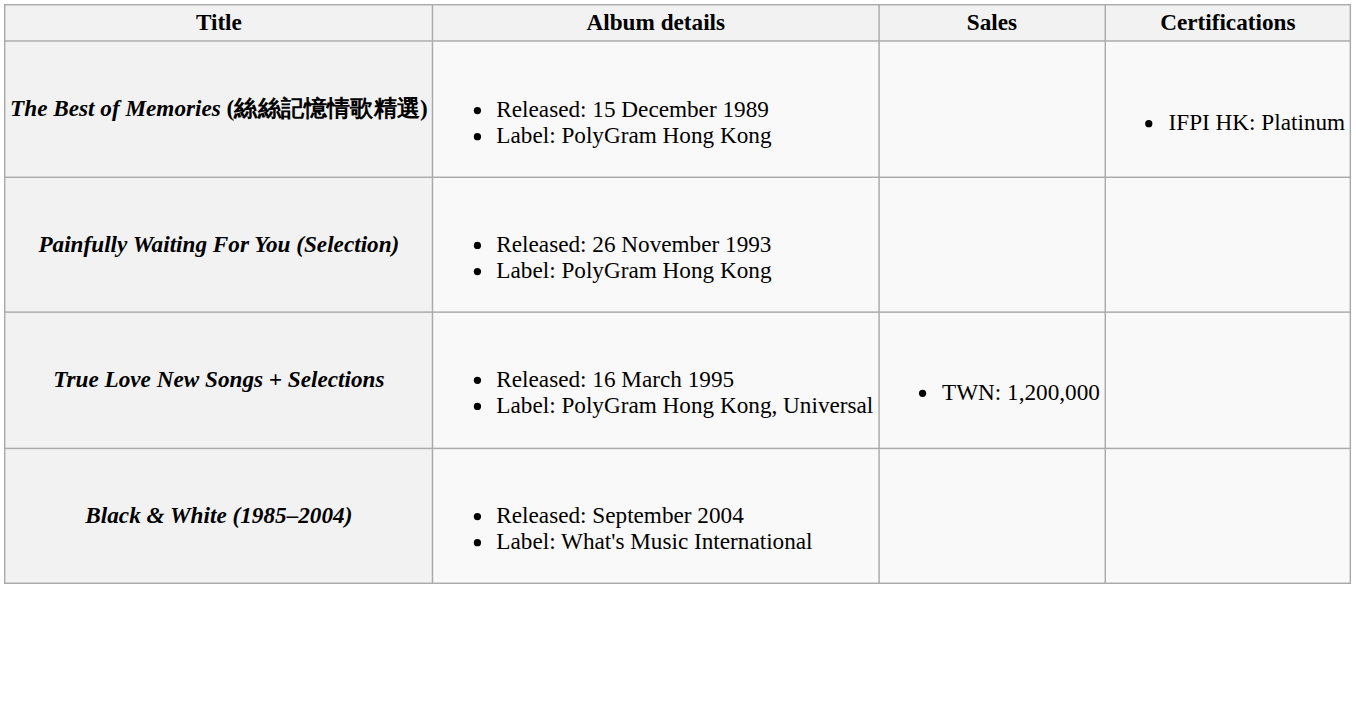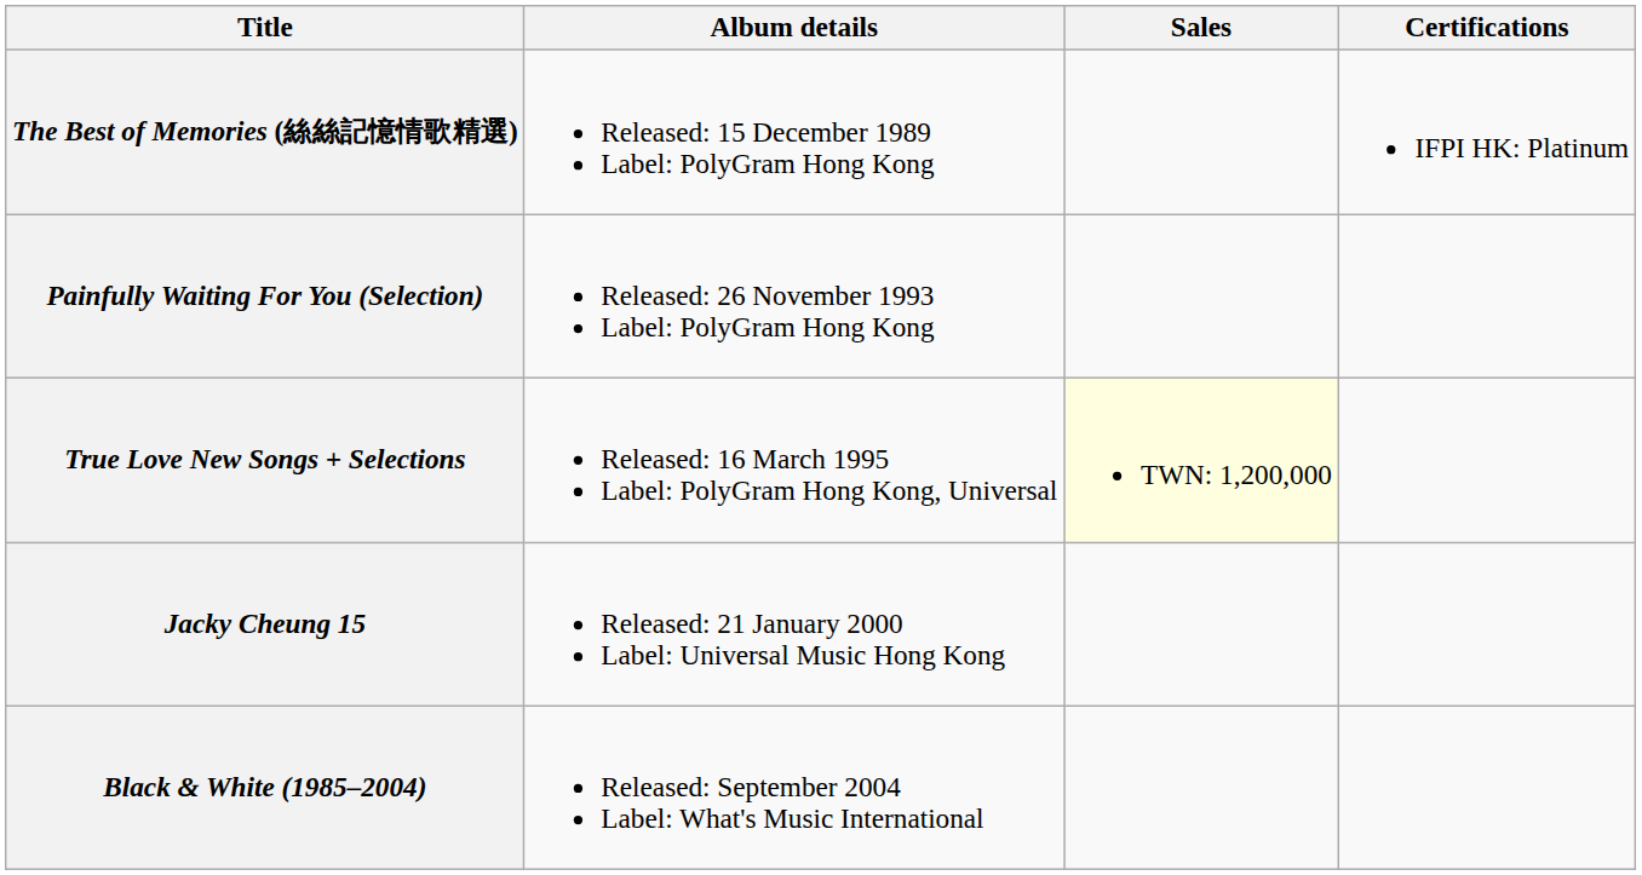 <table class="wikitable plainrowheaders">
 <tr>
 <th>Title</th>
 <th>Album details</th>
 <th>Sales</th>
 <th>Certifications</th>
 </tr>
 <tr>
 <th scope="row"><em>The Best of Memories</em> (絲絲記憶情歌精選)</th>
 <td><br><ul><li>Released: 15 December 1989</li><li>Label: PolyGram Hong Kong</li></ul></td>
 <td></td>
 <td><br><ul><li>IFPI HK: Platinum</li></ul></td>
 </tr>
 <tr>
 <th scope="row"><em>Painfully Waiting For You (Selection)</em></th>
 <td><br><ul><li>Released: 26 November 1993</li><li>Label: PolyGram Hong Kong</li></ul></td>
 <td></td>
 <td></td>
 </tr>
 <tr>
 <th scope="row"><em>True Love New Songs + Selections</em></th>
 <td><br><ul><li>Released: 16 March 1995</li><li>Label: PolyGram Hong Kong, Universal</li></ul></td>
-<td><br><ul><li>TWN: 1,200,000</li></ul></td>
+<td style="background: lightyellow;"><br><ul><li>TWN: 1,200,000</li></ul></td>
+<td></td>
+</tr>
+<tr>
+<th scope="row"><em>Jacky Cheung 15</em></th>
+<td><br><ul><li>Released: 21 January 2000</li><li>Label: Universal Music Hong Kong</li></ul></td>
+<td></td>
 <td></td>
 </tr>
 <tr>
 <th scope="row"><em>Black & White (1985–2004)</em></th>
 <td><br><ul><li>Released: September 2004</li><li>Label: What's Music International</li></ul></td>
 <td></td>
 <td></td>
 </tr>
 </table>
